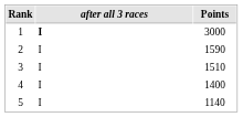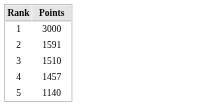 <table cellspacing="1" cellpadding="3" style="border:1px solid #aaa; font-size:86%;">
 <tr style="background:#e4e4e4;">
 <th style="border-bottom:1px solid #aaa; width:10px;">Rank</th>
-<th style="border-bottom:1px solid #aaa; width:200px;"><em>after all 3 races</em></th>
 <th style="border-bottom:1px solid #aaa; width:50px;">Points</th>
 </tr>
 <tr>
 <td align=center>1</td>
-<td><strong> I</strong></td>
 <td align=center>3000</td>
 </tr>
 <tr>
 <td align=center>2</td>
-<td> I</td>
-<td align=center>1590</td>
+<td align=center>1591</td>
 </tr>
 <tr>
 <td align=center>3</td>
-<td> I</td>
 <td align=center>1510</td>
 </tr>
 <tr>
 <td align=center>4</td>
-<td> I</td>
-<td align=center>1400</td>
+<td align=center>1457</td>
 </tr>
 <tr>
 <td align=center>5</td>
-<td> I</td>
 <td align=center>1140</td>
 </tr>
 </table>
